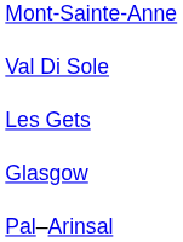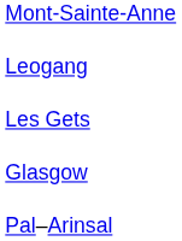 <table>
 <tr>
 <td><br></td>
 <td></td>
 <td></td>
 <td></td>
 </tr>
 <tr>
 <td><br></td>
 <td></td>
 <td></td>
 <td></td>
 </tr>
 <tr>
 <td><br></td>
 <td></td>
 <td></td>
 <td></td>
 </tr>
 <tr>
 <td><br></td>
 <td></td>
 <td></td>
 <td></td>
 </tr>
 <tr>
 <td><br></td>
 <td></td>
 <td></td>
 <td></td>
 </tr>
 <tr>
 <td><br></td>
 <td></td>
 <td></td>
 <td></td>
 </tr>
 <tr>
 <td><br></td>
 <td></td>
 <td></td>
 <td></td>
 </tr>
 <tr>
 <td><br></td>
 <td></td>
 <td></td>
 <td></td>
 </tr>
 <tr>
 <td><br></td>
 <td></td>
 <td></td>
 <td></td>
 </tr>
 <tr>
 <td><br></td>
 <td></td>
 <td></td>
 <td></td>
 </tr>
 <tr>
 <td><br></td>
 <td></td>
 <td></td>
 <td></td>
 </tr>
 <tr>
 <td><br></td>
 <td></td>
 <td></td>
 <td></td>
 </tr>
 <tr>
 <td><br></td>
 <td></td>
 <td></td>
 <td></td>
 </tr>
 <tr>
 <td><br></td>
 <td></td>
 <td></td>
 <td></td>
 </tr>
 <tr>
 <td><br></td>
 <td></td>
 <td></td>
 <td></td>
 </tr>
 <tr>
 <td><br></td>
 <td></td>
 <td></td>
 <td></td>
 </tr>
 <tr>
 <td><br></td>
 <td></td>
 <td></td>
 <td></td>
 </tr>
 <tr>
 <td><br></td>
 <td></td>
 <td></td>
 <td></td>
 </tr>
 <tr>
 <td><br></td>
 <td></td>
 <td></td>
 <td></td>
 </tr>
 <tr>
 <td><br></td>
 <td></td>
 <td></td>
 <td></td>
 </tr>
 <tr>
 <td><br></td>
 <td></td>
 <td></td>
 <td></td>
 </tr>
 <tr>
 <td><br></td>
 <td></td>
 <td></td>
 <td></td>
 </tr>
 <tr>
 <td><br></td>
 <td></td>
 <td></td>
 <td></td>
 </tr>
 <tr>
 <td><br></td>
 <td></td>
 <td></td>
 <td></td>
 </tr>
 <tr>
 <td><br></td>
 <td></td>
 <td></td>
 <td></td>
 </tr>
 <tr>
 <td><br></td>
 <td></td>
 <td></td>
 <td></td>
 </tr>
 <tr>
 <td><br></td>
 <td></td>
 <td></td>
 <td></td>
 </tr>
 <tr>
 <td><br></td>
 <td></td>
 <td></td>
 <td></td>
 </tr>
 <tr>
 <td><br></td>
 <td></td>
 <td></td>
 <td></td>
 </tr>
 <tr>
 <td><br> <a href='#'>Mont-Sainte-Anne</a></td>
 <td></td>
 <td></td>
 <td></td>
 </tr>
 <tr>
-<td><br> <a href='#'>Val Di Sole</a></td>
+<td><br> <a href='#'>Leogang</a></td>
 <td></td>
 <td></td>
 <td></td>
 </tr>
 <tr>
 <td><br> <a href='#'>Les Gets</a></td>
 <td></td>
 <td></td>
 <td></td>
 </tr>
 <tr>
 <td><br> <a href='#'>Glasgow</a></td>
 <td></td>
 <td></td>
 <td></td>
 </tr>
 <tr>
 <td><br> <a href='#'>Pal</a>–<a href='#'>Arinsal</a></td>
 <td></td>
 <td></td>
 <td></td>
 </tr>
 </table>
